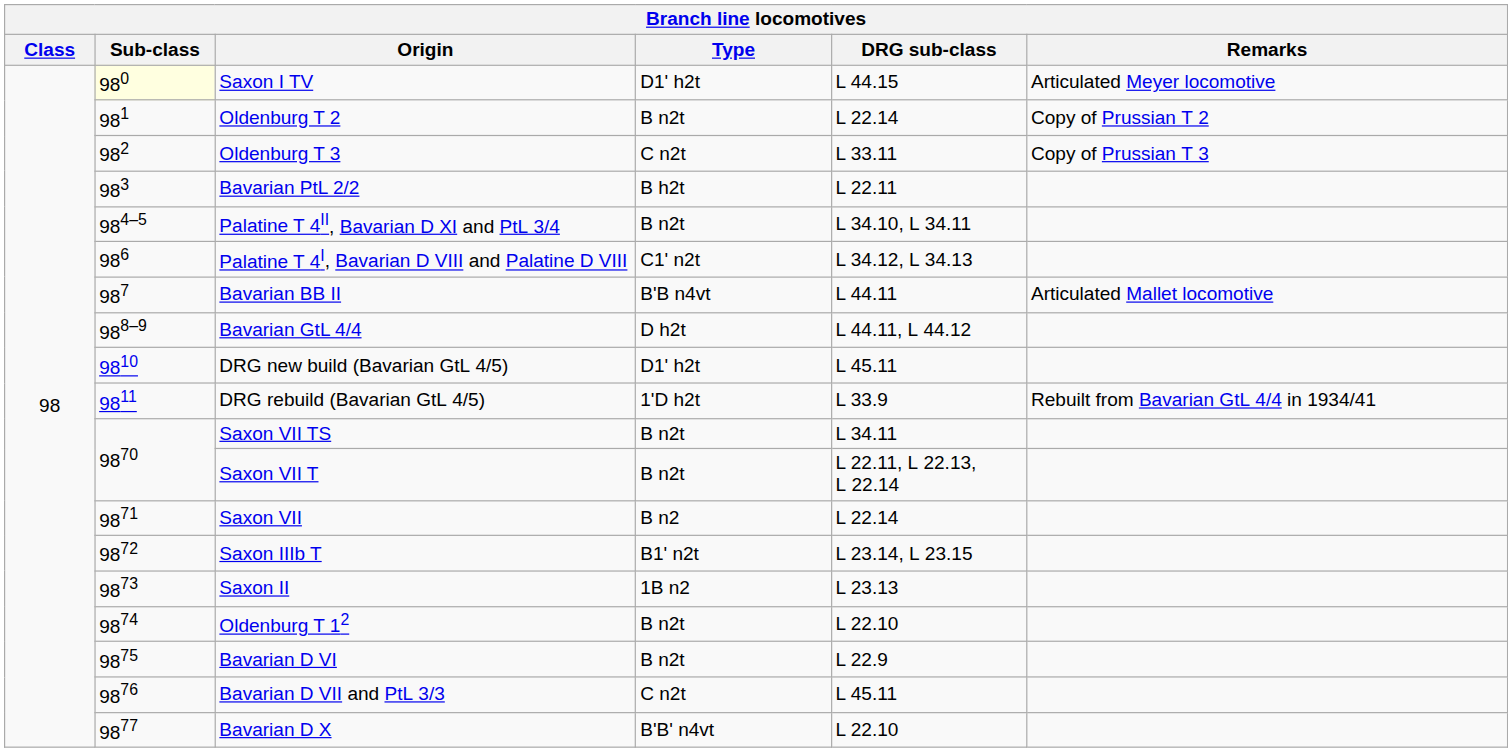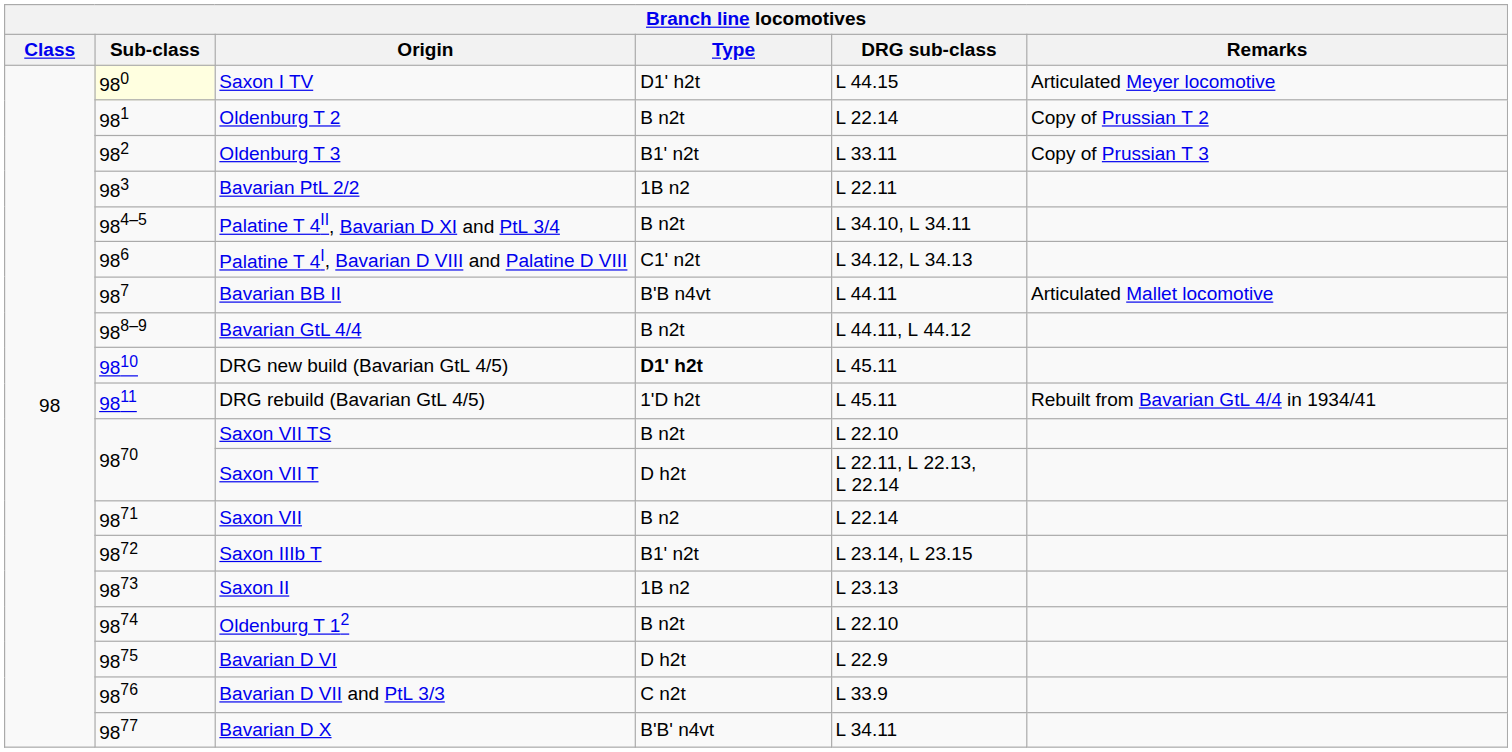 <table class="wikitable" width="100%">
 <tr>
 <th colspan="6"><a href='#'>Branch line</a> locomotives</th>
 </tr>
 <tr>
 <th width="6%"><a href='#'>Class</a></th>
 <th width="8%">Sub-class</th>
 <th width="28%">Origin</th>
 <th width="13%"><a href='#'>Type</a></th>
 <th width="13%">DRG sub-class</th>
 <th width="32%">Remarks</th>
 </tr>
 <tr>
 <td align="center" rowspan="19">98</td>
 <td style="background: lightyellow;">98<sup>0</sup></td>
 <td><a href='#'>Saxon I TV</a></td>
 <td>D1' h2t</td>
 <td>L 44.15</td>
 <td>Articulated <a href='#'>Meyer locomotive</a></td>
 </tr>
 <tr>
 <td>98<sup>1</sup></td>
 <td><a href='#'>Oldenburg T 2</a></td>
 <td>B n2t</td>
 <td>L 22.14</td>
 <td>Copy of <a href='#'>Prussian T 2</a></td>
 </tr>
 <tr>
 <td>98<sup>2</sup></td>
 <td><a href='#'>Oldenburg T 3</a></td>
-<td>C n2t</td>
+<td>B1' n2t</td>
 <td>L 33.11</td>
 <td>Copy of <a href='#'>Prussian T 3</a></td>
 </tr>
 <tr>
 <td>98<sup>3</sup></td>
 <td><a href='#'>Bavarian PtL 2/2</a></td>
-<td>B h2t</td>
+<td>1B n2</td>
 <td>L 22.11</td>
 <td></td>
 </tr>
 <tr>
 <td>98<sup>4–5</sup></td>
 <td><a href='#'>Palatine T 4<sup>II</sup></a>, <a href='#'>Bavarian D XI</a> and <a href='#'>PtL 3/4</a></td>
 <td>B n2t</td>
 <td>L 34.10, L 34.11</td>
 <td></td>
 </tr>
 <tr>
 <td>98<sup>6</sup></td>
 <td><a href='#'>Palatine T 4<sup>I</sup></a>, <a href='#'>Bavarian D VIII</a> and <a href='#'>Palatine D VIII</a></td>
 <td>C1' n2t</td>
 <td>L 34.12, L 34.13</td>
 </tr>
 <tr>
 <td>98<sup>7</sup></td>
 <td><a href='#'>Bavarian BB II</a></td>
 <td>B'B n4vt</td>
 <td>L 44.11</td>
 <td>Articulated <a href='#'>Mallet locomotive</a></td>
 </tr>
 <tr>
 <td>98<sup>8–9</sup></td>
 <td><a href='#'>Bavarian GtL 4/4</a></td>
-<td>D h2t</td>
+<td>B n2t</td>
 <td>L 44.11, L 44.12</td>
 <td></td>
 </tr>
 <tr>
 <td><a href='#'>98<sup>10</sup></a></td>
 <td>DRG new build (Bavarian GtL 4/5)</td>
-<td>D1' h2t</td>
+<td><strong>D1' h2t</strong></td>
 <td>L 45.11</td>
 <td></td>
 </tr>
 <tr>
 <td><a href='#'>98<sup>11</sup></a></td>
 <td>DRG rebuild (Bavarian GtL 4/5)</td>
 <td>1'D h2t</td>
-<td>L 33.9</td>
+<td>L 45.11</td>
 <td>Rebuilt from <a href='#'>Bavarian GtL 4/4</a> in 1934/41</td>
 </tr>
 <tr>
 <td rowspan="2">98<sup>70</sup></td>
 <td><a href='#'>Saxon VII TS</a></td>
 <td>B n2t</td>
-<td>L 34.11</td>
+<td>L 22.10</td>
 <td></td>
 </tr>
 <tr>
 <td><a href='#'>Saxon VII T</a></td>
-<td>B n2t</td>
+<td>D h2t</td>
 <td>L 22.11, L 22.13, L 22.14</td>
 <td></td>
 </tr>
 <tr>
 <td>98<sup>71</sup></td>
 <td><a href='#'>Saxon VII</a></td>
 <td>B n2</td>
 <td>L 22.14</td>
 <td></td>
 </tr>
 <tr>
 <td>98<sup>72</sup></td>
 <td><a href='#'>Saxon IIIb T</a></td>
 <td>B1' n2t</td>
 <td>L 23.14, L 23.15</td>
 <td></td>
 </tr>
 <tr>
 <td>98<sup>73</sup></td>
 <td><a href='#'>Saxon II</a></td>
 <td>1B n2</td>
 <td>L 23.13</td>
 <td></td>
 </tr>
 <tr>
 <td>98<sup>74</sup></td>
 <td><a href='#'>Oldenburg T 1<sup>2</sup></a></td>
 <td>B n2t</td>
 <td>L 22.10</td>
 <td></td>
 </tr>
 <tr>
 <td>98<sup>75</sup></td>
 <td><a href='#'>Bavarian D VI</a></td>
-<td>B n2t</td>
+<td>D h2t</td>
 <td>L 22.9</td>
 <td></td>
 </tr>
 <tr>
 <td>98<sup>76</sup></td>
 <td><a href='#'>Bavarian D VII</a> and <a href='#'>PtL 3/3</a></td>
 <td>C n2t</td>
-<td>L 45.11</td>
+<td>L 33.9</td>
 <td></td>
 </tr>
 <tr>
 <td>98<sup>77</sup></td>
 <td><a href='#'>Bavarian D X</a></td>
 <td>B'B' n4vt</td>
-<td>L 22.10</td>
+<td>L 34.11</td>
 <td></td>
 </tr>
 </table>
